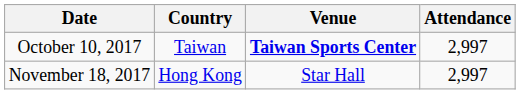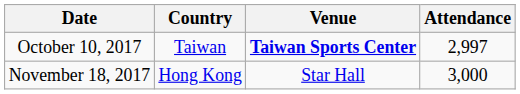 <table class="wikitable" style="text-align:center;">
 <tr>
 <th>Date</th>
 <th>Country</th>
 <th>Venue</th>
 <th>Attendance</th>
 </tr>
 <tr>
 <td>October 10, 2017</td>
 <td><a href='#'>Taiwan</a></td>
 <td><strong><a href='#'>Taiwan Sports Center</a></strong></td>
 <td>2,997</td>
 </tr>
 <tr>
 <td>November 18, 2017</td>
 <td><a href='#'>Hong Kong</a></td>
 <td><a href='#'>Star Hall</a></td>
-<td>2,997</td>
+<td>3,000</td>
 </tr>
 </table>
